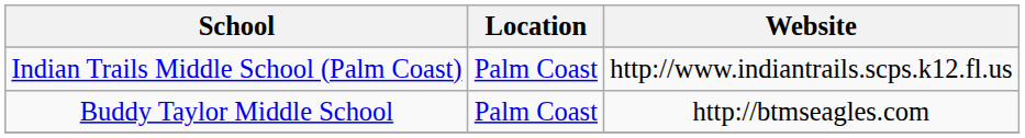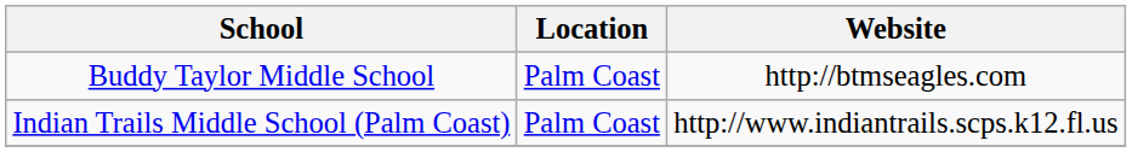 <table class="wikitable" style="text-align:center">
 <tr>
 <th>School</th>
 <th>Location</th>
 <th>Website</th>
 </tr>
 <tr>
+<td><a href='#'>Buddy Taylor Middle School</a></td>
+<td><a href='#'>Palm Coast</a></td>
+<td>http://btmseagles.com</td>
+</tr>
+<tr>
 <td><a href='#'>Indian Trails Middle School (Palm Coast)</a></td>
 <td><a href='#'>Palm Coast</a></td>
 <td>http://www.indiantrails.scps.k12.fl.us</td>
 </tr>
 <tr>
-<td><a href='#'>Buddy Taylor Middle School</a></td>
-<td><a href='#'>Palm Coast</a></td>
-<td>http://btmseagles.com</td>
-</tr>
-<tr>
 </tr>
 </table>
